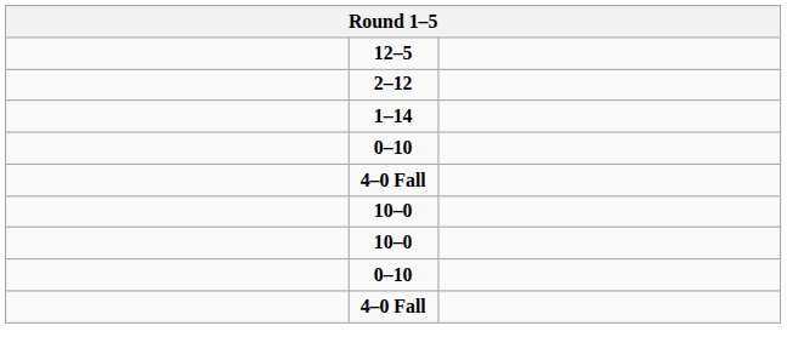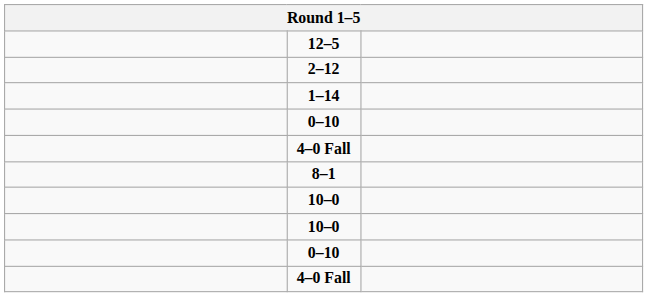 <table class="wikitable" style="text-align: center; font-size:90% ">
 <tr>
 <th colspan="3">Round 1–5</th>
 </tr>
 <tr>
 <td align="left" width="250"><strong></strong></td>
 <td align="center" width="60"><strong>12–5</strong></td>
 <td align="left" width="250"></td>
 </tr>
 <tr>
 <td align="left" width="250"></td>
 <td align="center" width="60"><strong>2–12</strong></td>
 <td align="left" width="250"><strong></strong></td>
 </tr>
 <tr>
 <td align="left" width="250"></td>
 <td align="center" width="60"><strong>1–14</strong></td>
 <td align="left" width="250"><strong></strong></td>
 </tr>
 <tr>
 <td align="left" width="250"></td>
 <td align="center" width="60"><strong>0–10</strong></td>
 <td align="left" width="250"><strong></strong></td>
 </tr>
 <tr>
 <td align="left" width="250"><strong></strong></td>
 <td align="center" width="60"><strong>4–0 Fall</strong></td>
 <td align="left" width="250"></td>
 </tr>
 <tr>
 <td align="left" width="250"><strong></strong></td>
+<td align="center" width="60"><strong>8–1</strong></td>
+<td align="left" width="250"></td>
+</tr>
+<tr>
+<td align="left" width="250"><strong></strong></td>
 <td align="center" width="60"><strong>10–0</strong></td>
 <td align="left" width="250"></td>
 </tr>
 <tr>
 <td align="left" width="250"><strong></strong></td>
 <td align="center" width="60"><strong>10–0</strong></td>
 <td align="left" width="250"></td>
 </tr>
 <tr>
 <td align="left" width="250"></td>
 <td align="center" width="60"><strong>0–10</strong></td>
 <td align="left" width="250"><strong></strong></td>
 </tr>
 <tr>
 <td align="left" width="250"><strong></strong></td>
 <td align="center" width="60"><strong>4–0 Fall</strong></td>
 <td align="left" width="250"></td>
 </tr>
 </table>
